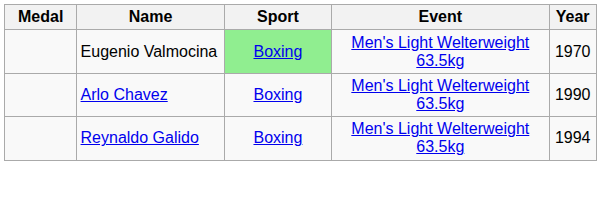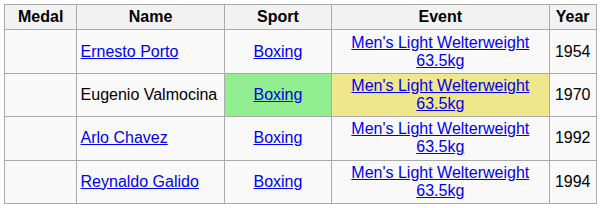 <table class="wikitable"  style="font-size:100%;  text-align:center;">
 <tr>
 <th width="65">Medal</th>
 <th width="140">Name</th>
 <th width="100">Sport</th>
 <th width="210">Event</th>
 <th width="40">Year</th>
 </tr>
 <tr>
 <td></td>
+<td align=left><a href='#'>Ernesto Porto</a></td>
+<td><a href='#'>Boxing</a></td>
+<td><a href='#'>Men's Light Welterweight 63.5kg</a></td>
+<td>1954</td>
+</tr>
+<tr>
+<td></td>
 <td align=left>Eugenio Valmocina</td>
 <td style="background: lightgreen;"><a href='#'>Boxing</a></td>
-<td><a href='#'>Men's Light Welterweight 63.5kg</a></td>
+<td style="background: khaki;"><a href='#'>Men's Light Welterweight 63.5kg</a></td>
 <td>1970</td>
 </tr>
 <tr>
 <td></td>
 <td align=left><a href='#'>Arlo Chavez</a></td>
 <td><a href='#'>Boxing</a></td>
 <td><a href='#'>Men's Light Welterweight 63.5kg</a></td>
-<td>1990</td>
+<td>1992</td>
 </tr>
 <tr>
 <td></td>
 <td align=left><a href='#'>Reynaldo Galido</a></td>
 <td><a href='#'>Boxing</a></td>
 <td><a href='#'>Men's Light Welterweight 63.5kg</a></td>
 <td>1994</td>
 </tr>
 </table>
